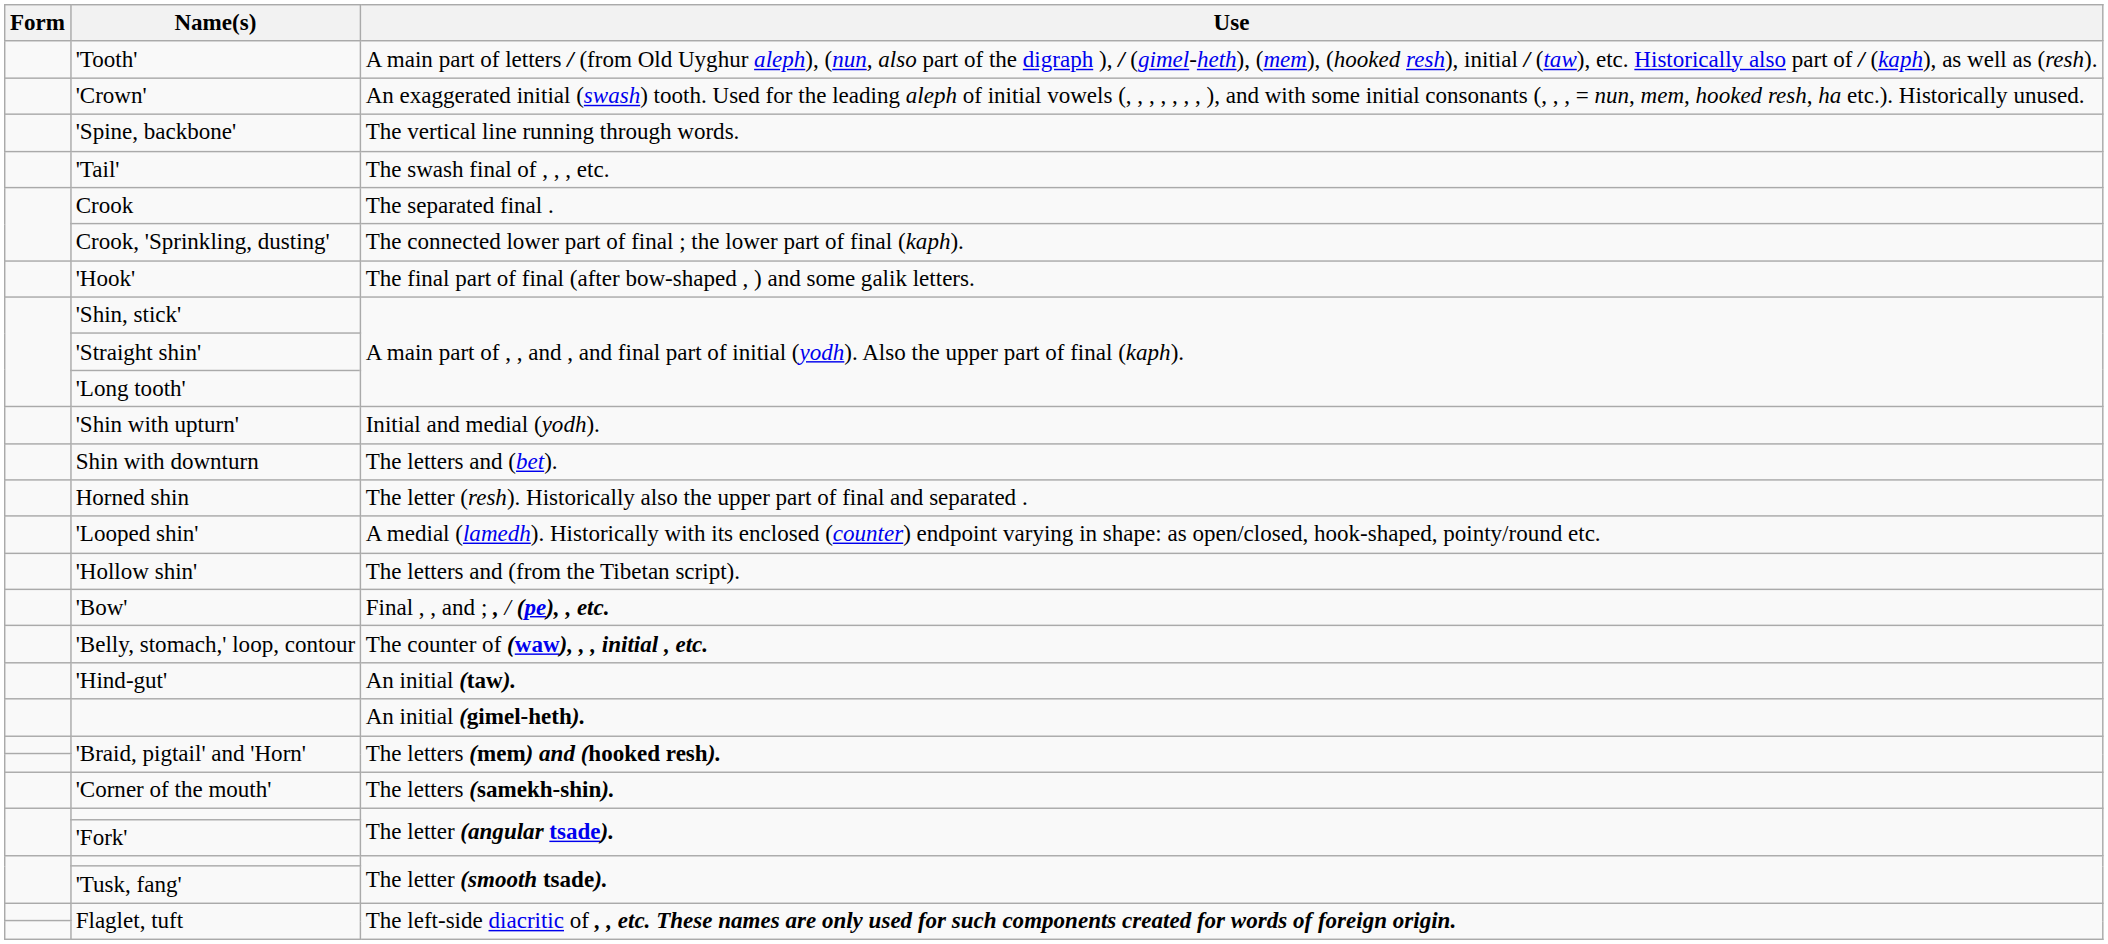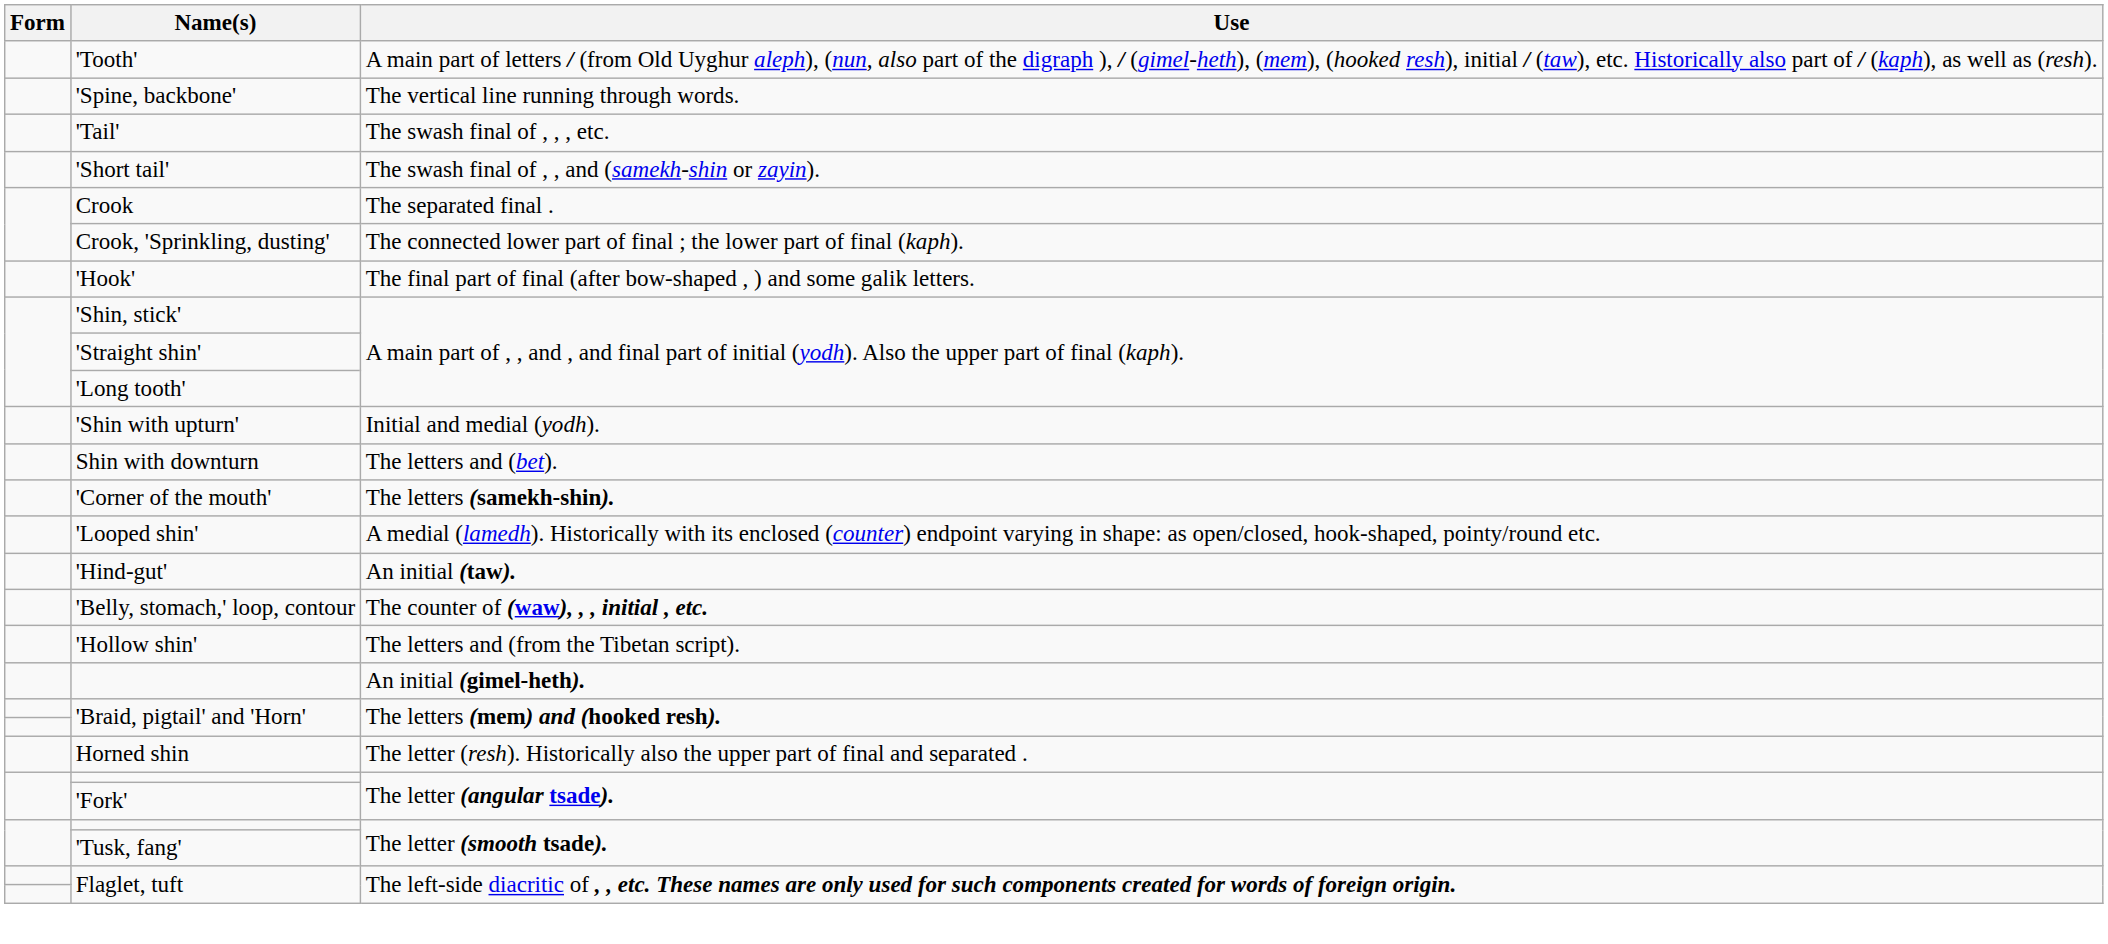 <table class="wikitable">
 <tr>
 <th>Form</th>
 <th>Name(s)</th>
 <th>Use</th>
 </tr>
 <tr>
 <td style="text-align: center"></td>
 <td>'Tooth'</td>
 <td>A main part of letters <strong><em><strong>/</strong></em></strong> (from Old Uyghur <em><a href='#'>aleph</a></em>), <strong><em></em></strong> (<em><a href='#'>nun</a>, also</em> part of the <a href='#'>digraph</a> <strong><em></em></strong>), <strong><em><strong>/</strong></em></strong> (<em><a href='#'>gimel</a>-<a href='#'>heth</a></em>), <strong><em></em></strong> (<em><a href='#'>mem</a></em>), <strong><em></em></strong> (<em>hooked <a href='#'>resh</a></em>), initial <strong><em><strong>/</strong></em></strong> (<em><a href='#'>taw</a></em>), etc. <a href='#'>Historically also</a> part of <strong><em><strong>/</strong></em></strong> (<em><a href='#'>kaph</a></em>), as well as <strong><em></em></strong> (<em>resh</em>).</td>
 </tr>
 <tr>
 <td style="text-align: center"></td>
-<td>'Crown'</td>
-<td>An exaggerated initial (<a href='#'><em>swash</em></a>) tooth. Used for the leading <em>aleph</em> of initial vowels (<strong><em></em></strong>, <strong><em></em></strong>, <strong><em></em></strong>, <strong><em></em></strong>, <strong><em></em></strong>, <strong><em></em></strong>, <strong><em></em></strong>, <strong><em></em></strong>), and with some initial consonants (<strong><em></em></strong>, <strong><em></em></strong>, <strong><em></em></strong>, <strong><em></em></strong> = <em>nun</em>, <em>mem</em>, <em>hooked resh</em>, <em>ha</em> etc.). Historically unused.</td>
-</tr>
-<tr>
-<td style="text-align: center"></td>
 <td>'Spine, backbone'</td>
 <td>The vertical line running through words.</td>
 </tr>
 <tr>
 <td style="text-align: center"></td>
 <td>'Tail'</td>
 <td>The swash final of <strong><em></em></strong>, <strong><em></em></strong>, <strong><em></em></strong>, etc.</td>
+</tr>
+<tr>
+<td style="text-align: center"></td>
+<td>'Short tail'</td>
+<td>The swash final of <strong><em></em></strong>, <strong><em></em></strong>, and <strong><em></em></strong> (<em><a href='#'>samekh</a>-<a href='#'>shin</a></em> or <em><a href='#'>zayin</a></em>).</td>
 </tr>
 <tr>
 <td rowspan="2" style="text-align: center"> </td>
 <td>Crook</td>
 <td>The separated final <strong><em></em></strong>.</td>
 </tr>
 <tr>
 <td>Crook, 'Sprinkling, dusting'</td>
 <td>The connected lower part of final <strong><em></em></strong>; the lower part of final <strong><em></em></strong> (<em>kaph</em>).</td>
 </tr>
 <tr>
 <td style="text-align: center"></td>
 <td>'Hook'</td>
 <td>The final part of final <strong><em></em></strong> (after bow-shaped <strong><em></em></strong>, <strong><em></em></strong>) and some galik letters.</td>
 </tr>
 <tr>
 <td rowspan="3" style="text-align: center"></td>
 <td>'Shin, stick'</td>
 <td rowspan="3">A main part of <strong><em></em></strong>, <strong><em></em></strong>, and <strong><em></em></strong>, and final part of initial <strong><em></em></strong> (<em><a href='#'>yodh</a></em>). Also the upper part of final <strong><em></em></strong> (<em>kaph</em>).</td>
 </tr>
 <tr>
 <td>'Straight shin'</td>
 </tr>
 <tr>
 <td>'Long tooth'</td>
 </tr>
 <tr>
 <td style="text-align: center"></td>
 <td>'Shin with upturn'</td>
 <td>Initial and medial <strong><em></em></strong> (<em>yodh</em>).</td>
 </tr>
 <tr>
 <td style="text-align: center"></td>
 <td>Shin with downturn</td>
 <td>The letters <strong><em></em></strong> and <strong><em></em></strong> (<em><a href='#'>bet</a></em>).</td>
 </tr>
 <tr>
 <td style="text-align: center"></td>
-<td>Horned shin</td>
-<td>The letter <strong><em></em></strong> (<em>resh</em>). Historically also the upper part of final <strong><em></em></strong> and separated <strong><em></em></strong>.</td>
+<td>'Corner of the mouth'</td>
+<td>The letters </em></strong><strong><em> (</em>samekh-shin<em>).</td>
 </tr>
 <tr>
 <td style="text-align: center"></td>
 <td>'Looped shin'</td>
 <td>A medial <strong><em></em></strong> (<em><a href='#'>lamedh</a></em>). Historically with its enclosed (<em><a href='#'>counter</a></em>) endpoint varying in shape: as open/closed, hook-shaped, pointy/round etc.</td>
 </tr>
 <tr>
 <td style="text-align: center"></td>
-<td>'Hollow shin'</td>
-<td>The letters <strong><em></em></strong> and <strong><em></em></strong> (from the Tibetan script).</td>
-</tr>
-<tr>
-<td style="text-align: center"></td>
-<td>'Bow'</td>
-<td>Final <strong><em></em></strong>, <strong><em></em></strong>, and <strong><em></em></strong>; <em><strong><strong><em>, </em></strong></strong>/<strong><strong><em> (</em><a href='#'>pe</a><em>), </em></strong><strong><em>, etc.</td>
+<td>'Hind-gut'</td>
+<td>An initial </em></strong><strong><em> (</em>taw<em>).</td>
 </tr>
 <tr>
 <td style="text-align: center"></td>
 <td>'Belly, stomach,' loop, contour</td>
 <td>The counter of </em></strong><strong><em> (</em><a href='#'>waw</a><em>), </em></strong><strong><em>, </em></strong><strong><em>, initial </em></strong><strong><em>, etc.</td>
 </tr>
 <tr>
 <td style="text-align: center"></td>
-<td>'Hind-gut'</td>
-<td>An initial </em></strong><strong><em> (</em>taw<em>).</td>
+<td>'Hollow shin'</td>
+<td>The letters <strong><em></em></strong> and <strong><em></em></strong> (from the Tibetan script).</td>
 </tr>
 <tr>
 <td style="text-align: center"></td>
 <td></td>
 <td>An initial </em></strong><strong><em> (</em>gimel-heth<em>).</td>
 </tr>
 <tr>
 <td style="text-align: center"></td>
 <td rowspan="2">'Braid, pigtail' and 'Horn'</td>
 <td rowspan="2">The letters </em></strong><strong><em> (</em>mem<em>) and </em></strong><strong><em> (</em>hooked resh<em>).</td>
 </tr>
 <tr>
 <td style="text-align: center"></td>
 </tr>
 <tr>
 <td style="text-align: center"></td>
-<td>'Corner of the mouth'</td>
-<td>The letters </em></strong><strong><em> (</em>samekh-shin<em>).</td>
+<td>Horned shin</td>
+<td>The letter <strong><em></em></strong> (<em>resh</em>). Historically also the upper part of final <strong><em></em></strong> and separated <strong><em></em></strong>.</td>
 </tr>
 <tr>
 <td rowspan="2" style="text-align: center"></td>
 <td></td>
 <td rowspan="2">The letter </em></strong><strong><em> (angular </em><a href='#'>tsade</a><em>).</td>
 </tr>
 <tr>
 <td>'Fork'</td>
 </tr>
 <tr>
 <td rowspan="2" style="text-align: center"></td>
 <td></td>
 <td rowspan="2">The letter </em></strong><strong><em> (smooth </em>tsade<em>).</td>
 </tr>
 <tr>
 <td>'Tusk, fang'</td>
 </tr>
 <tr>
 <td style="text-align: center"></td>
 <td rowspan="3">Flaglet, tuft</td>
 <td rowspan="2">The left-side <a href='#'>diacritic</a> of </em></strong><strong><em>, </em></strong><strong><em>, etc. These names are only used for such components created for words of foreign origin.</td>
 </tr>
 <tr>
 <td style="text-align: center"></td>
 </tr>
 </table>
